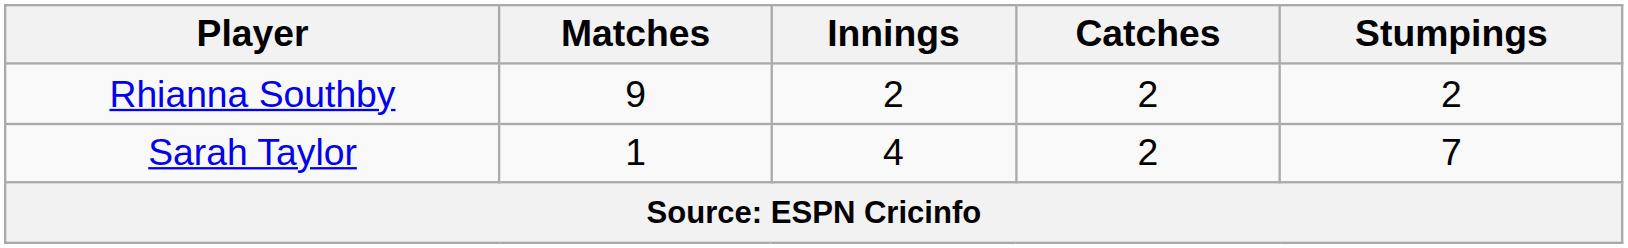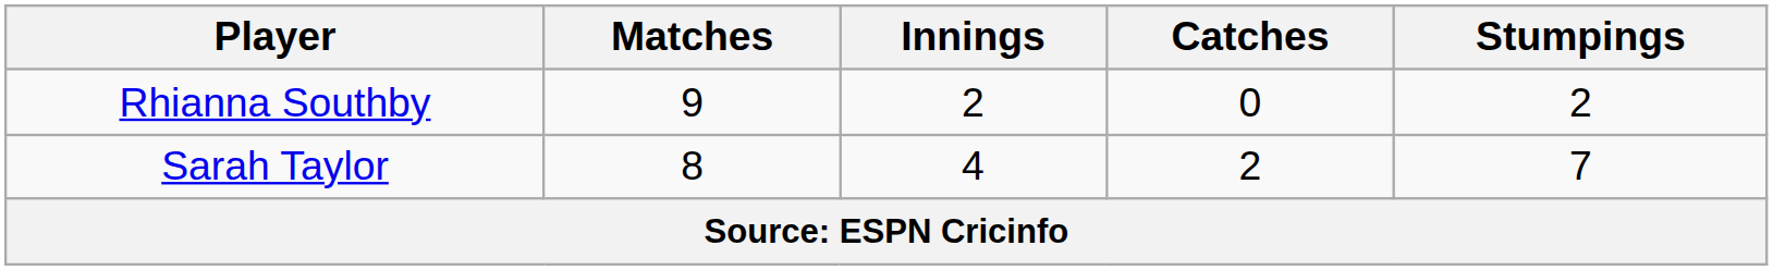 <table class="wikitable" style="text-align:center; width:55%;">
 <tr>
 <th>Player</th>
 <th>Matches</th>
 <th>Innings</th>
 <th>Catches</th>
 <th>Stumpings</th>
 </tr>
 <tr>
 <td><a href='#'>Rhianna Southby</a></td>
 <td>9</td>
 <td>2</td>
-<td>2</td>
+<td>0</td>
 <td>2</td>
 </tr>
 <tr>
 <td><a href='#'>Sarah Taylor</a></td>
-<td>1</td>
+<td>8</td>
 <td>4</td>
 <td>2</td>
 <td>7</td>
 </tr>
 <tr>
 <th colspan="5"><small>Source: ESPN Cricinfo </small></th>
 </tr>
 </table>
